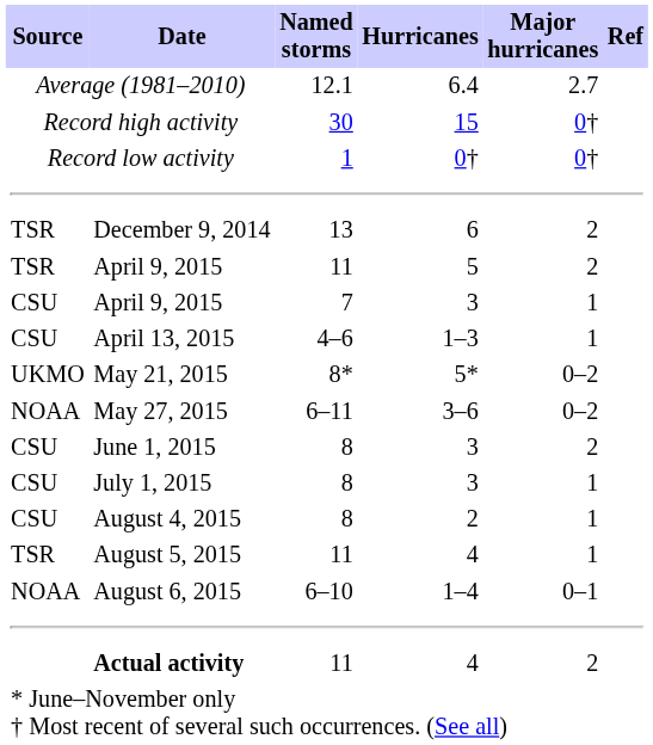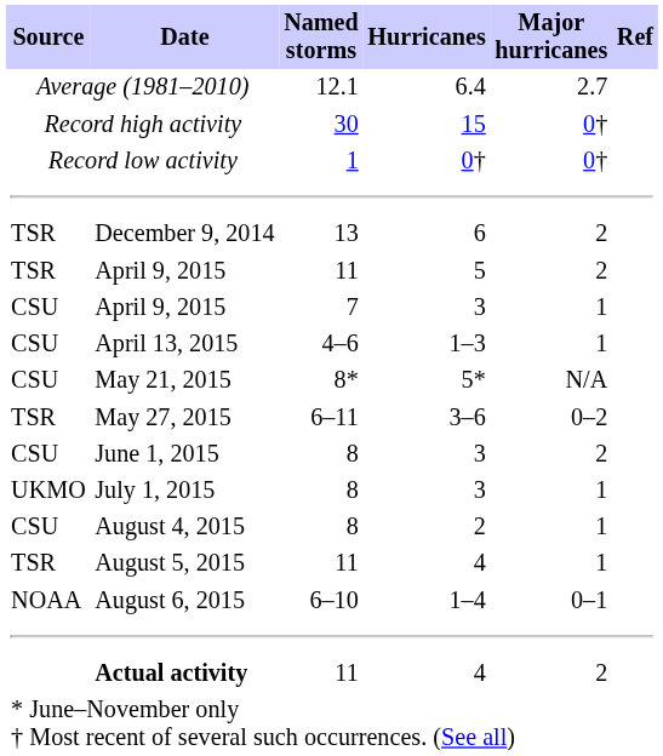 <table class="toccolours" cellspacing=0 cellpadding=3 style="float:right; margin-left:1em; text-align:right; clear: right;">
 <tr style="background:#ccccff">
 <td align="center"><strong>Source</strong></td>
 <td align="center"><strong>Date</strong></td>
 <td align="center"><strong><span>Named<br>storms</span></strong></td>
 <td align="center"><strong><span>Hurricanes</span></strong></td>
 <td align="center"><strong><span>Major<br>hurricanes</span></strong></td>
 <td align="center"><strong><span>Ref</span></strong></td>
 </tr>
 <tr>
 <td style="text-align:center;" colspan="2"><em>Average <span>(1981–2010)</span></em></td>
 <td>12.1</td>
 <td>6.4</td>
 <td>2.7</td>
 <td></td>
 </tr>
 <tr>
 <td style="text-align:center;" colspan="2"><em>Record high activity</em></td>
 <td><a href='#'>30</a></td>
 <td><a href='#'>15</a></td>
 <td><a href='#'>0</a>†</td>
 <td></td>
 </tr>
 <tr>
 <td style="text-align:center;" colspan="2"><em>Record low activity</em></td>
 <td><a href='#'>1</a></td>
 <td><a href='#'>0</a>†</td>
 <td><a href='#'>0</a>†</td>
 <td></td>
 </tr>
 <tr>
 <td colspan="7" style="text-align:center;"><hr></td>
 </tr>
 <tr>
 <td align="left">TSR</td>
 <td align="left">December 9, 2014</td>
 <td>13</td>
 <td>6</td>
 <td>2</td>
 <td></td>
 </tr>
 <tr>
 <td align="left">TSR</td>
 <td align="left">April 9, 2015</td>
 <td>11</td>
 <td>5</td>
 <td>2</td>
 <td></td>
 </tr>
 <tr>
 <td align="left">CSU</td>
 <td align="left">April 9, 2015</td>
 <td>7</td>
 <td>3</td>
 <td>1</td>
 <td></td>
 </tr>
 <tr>
 <td align="left">CSU</td>
 <td align="left">April 13, 2015</td>
 <td>4–6</td>
 <td>1–3</td>
 <td>1</td>
 <td></td>
 </tr>
 <tr>
-<td align="left">UKMO</td>
+<td align="left">CSU</td>
 <td align="left">May 21, 2015</td>
 <td>8*</td>
 <td>5*</td>
-<td>0–2</td>
+<td>N/A</td>
 <td></td>
 </tr>
 <tr>
-<td align="left">NOAA</td>
+<td align="left">TSR</td>
 <td align="left">May 27, 2015</td>
 <td>6–11</td>
 <td>3–6</td>
 <td>0–2</td>
 <td></td>
 </tr>
 <tr>
 <td align="left">CSU</td>
 <td align="left">June 1, 2015</td>
 <td>8</td>
 <td>3</td>
 <td>2</td>
 <td></td>
 </tr>
 <tr>
-<td align="left">CSU</td>
+<td align="left">UKMO</td>
 <td align="left">July 1, 2015</td>
 <td>8</td>
 <td>3</td>
 <td>1</td>
 <td></td>
 </tr>
 <tr>
 <td align="left">CSU</td>
 <td align="left">August 4, 2015</td>
 <td>8</td>
 <td>2</td>
 <td>1</td>
 <td></td>
 </tr>
 <tr>
 <td align="left">TSR</td>
 <td align="left">August 5, 2015</td>
 <td>11</td>
 <td>4</td>
 <td>1</td>
 <td></td>
 </tr>
 <tr>
 <td align="left">NOAA</td>
 <td align="left">August 6, 2015</td>
 <td>6–10</td>
 <td>1–4</td>
 <td>0–1</td>
 <td></td>
 </tr>
 <tr>
 <td colspan="6" style="text-align:center;"><hr></td>
 </tr>
 <tr>
 <td align="left"></td>
 <td align="left"><strong>Actual activity</strong></td>
 <td>11</td>
 <td>4</td>
 <td>2</td>
 </tr>
 <tr>
 <td style="text-align:left;" colspan="5">* June–November only<br>† Most recent of several such occurrences. (<a href='#'>See all</a>)</td>
 </tr>
 </table>
